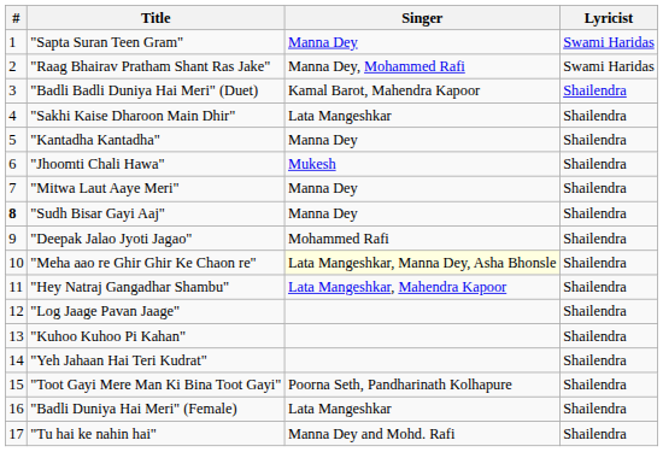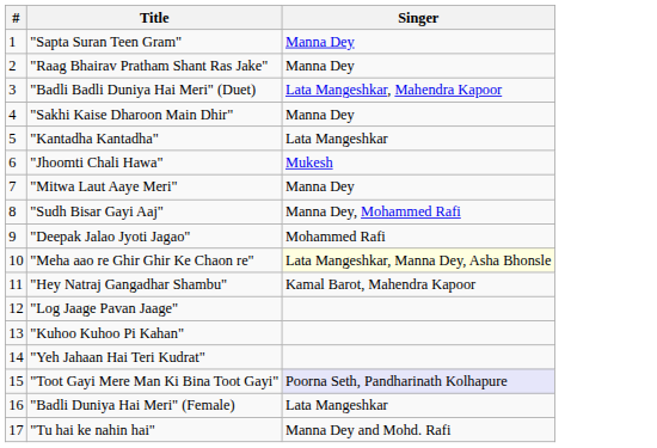 <table class="wikitable" style="font-size:95%;">
 <tr>
 <th>#</th>
 <th>Title</th>
 <th>Singer</th>
-<th>Lyricist</th>
 </tr>
 <tr>
 <td>1</td>
 <td>"Sapta Suran Teen Gram"</td>
 <td><a href='#'>Manna Dey</a></td>
-<td><a href='#'>Swami Haridas</a></td>
 </tr>
 <tr>
 <td>2</td>
 <td>"Raag Bhairav Pratham Shant Ras Jake"</td>
-<td>Manna Dey, <a href='#'>Mohammed Rafi</a></td>
-<td>Swami Haridas</td>
+<td>Manna Dey</td>
 </tr>
 <tr>
 <td>3</td>
 <td>"Badli Badli Duniya Hai Meri" (Duet)</td>
-<td>Kamal Barot, Mahendra Kapoor</td>
-<td><a href='#'>Shailendra</a></td>
+<td><a href='#'>Lata Mangeshkar</a>, <a href='#'>Mahendra Kapoor</a></td>
 </tr>
 <tr>
 <td>4</td>
 <td>"Sakhi Kaise Dharoon Main Dhir"</td>
-<td>Lata Mangeshkar</td>
-<td>Shailendra</td>
+<td>Manna Dey</td>
 </tr>
 <tr>
 <td>5</td>
 <td>"Kantadha Kantadha"</td>
-<td>Manna Dey</td>
-<td>Shailendra</td>
+<td>Lata Mangeshkar</td>
 </tr>
 <tr>
 <td>6</td>
 <td>"Jhoomti Chali Hawa"</td>
 <td><a href='#'>Mukesh</a></td>
-<td>Shailendra</td>
 </tr>
 <tr>
 <td>7</td>
 <td>"Mitwa Laut Aaye Meri"</td>
 <td>Manna Dey</td>
-<td>Shailendra</td>
 </tr>
 <tr>
-<td><strong>8</strong></td>
+<td>8</td>
 <td>"Sudh Bisar Gayi Aaj"</td>
-<td>Manna Dey</td>
-<td>Shailendra</td>
+<td>Manna Dey, <a href='#'>Mohammed Rafi</a></td>
 </tr>
 <tr>
 <td>9</td>
 <td>"Deepak Jalao Jyoti Jagao"</td>
 <td>Mohammed Rafi</td>
-<td>Shailendra</td>
 </tr>
 <tr>
 <td>10</td>
 <td>"Meha aao re Ghir Ghir Ke Chaon re"</td>
 <td style="background: lightyellow;">Lata Mangeshkar, Manna Dey, Asha Bhonsle</td>
-<td>Shailendra</td>
 </tr>
 <tr>
 <td>11</td>
 <td>"Hey Natraj Gangadhar Shambu"</td>
-<td><a href='#'>Lata Mangeshkar</a>, <a href='#'>Mahendra Kapoor</a></td>
-<td>Shailendra</td>
+<td>Kamal Barot, Mahendra Kapoor</td>
 </tr>
 <tr>
 <td>12</td>
 <td>"Log Jaage Pavan Jaage"</td>
 <td></td>
-<td>Shailendra</td>
 </tr>
 <tr>
 <td>13</td>
 <td>"Kuhoo Kuhoo Pi Kahan"</td>
 <td></td>
-<td>Shailendra</td>
 </tr>
 <tr>
 <td>14</td>
 <td>"Yeh Jahaan Hai Teri Kudrat"</td>
 <td></td>
-<td>Shailendra</td>
 </tr>
 <tr>
 <td>15</td>
 <td>"Toot Gayi Mere Man Ki Bina Toot Gayi"</td>
-<td>Poorna Seth, Pandharinath Kolhapure</td>
-<td>Shailendra</td>
+<td style="background: lavender;">Poorna Seth, Pandharinath Kolhapure</td>
 </tr>
 <tr>
 <td>16</td>
 <td>"Badli Duniya Hai Meri" (Female)</td>
 <td>Lata Mangeshkar</td>
-<td>Shailendra</td>
 </tr>
 <tr>
 <td>17</td>
 <td>"Tu hai ke nahin hai"</td>
 <td>Manna Dey and Mohd. Rafi</td>
-<td>Shailendra</td>
 </tr>
 </table>
